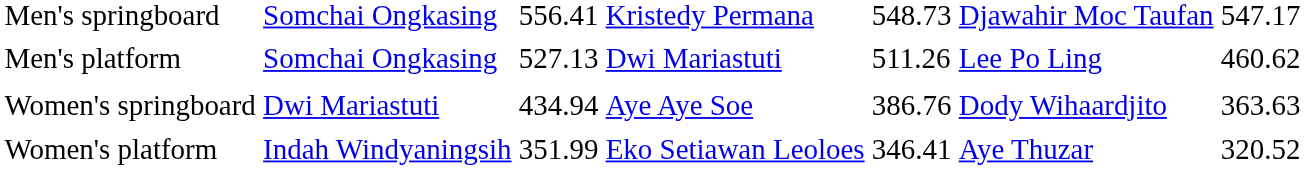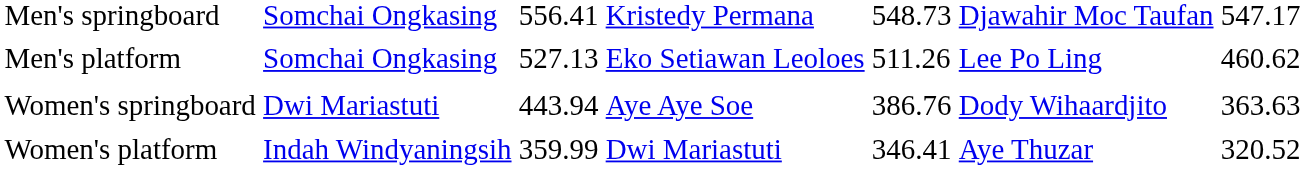 <table>
 <tr>
 <td>Men's springboard</td>
 <td> <a href='#'>Somchai Ongkasing</a></td>
 <td>556.41</td>
 <td> <a href='#'>Kristedy Permana</a></td>
 <td>548.73</td>
 <td> <a href='#'>Djawahir Moc Taufan</a></td>
 <td>547.17</td>
 </tr>
 <tr>
 </tr>
 <tr>
 <td>Men's platform</td>
 <td> <a href='#'>Somchai Ongkasing</a></td>
 <td>527.13</td>
-<td> <a href='#'>Dwi Mariastuti</a></td>
+<td> <a href='#'>Eko Setiawan Leoloes</a></td>
 <td>511.26</td>
 <td> <a href='#'>Lee Po Ling</a></td>
 <td>460.62</td>
 </tr>
 <tr>
 <td></td>
 <td></td>
 <td></td>
 </tr>
 <tr>
 <td>Women's springboard</td>
 <td> <a href='#'>Dwi Mariastuti</a></td>
-<td>434.94</td>
+<td>443.94</td>
 <td> <a href='#'>Aye Aye Soe</a></td>
 <td>386.76</td>
 <td> <a href='#'>Dody Wihaardjito</a></td>
 <td>363.63</td>
 </tr>
 <tr>
 </tr>
 <tr>
 <td>Women's platform</td>
 <td> <a href='#'>Indah Windyaningsih</a></td>
-<td>351.99</td>
-<td> <a href='#'>Eko Setiawan Leoloes</a></td>
+<td>359.99</td>
+<td> <a href='#'>Dwi Mariastuti</a></td>
 <td>346.41</td>
 <td> <a href='#'>Aye Thuzar</a></td>
 <td>320.52</td>
 </tr>
 <tr>
 </tr>
 </table>
